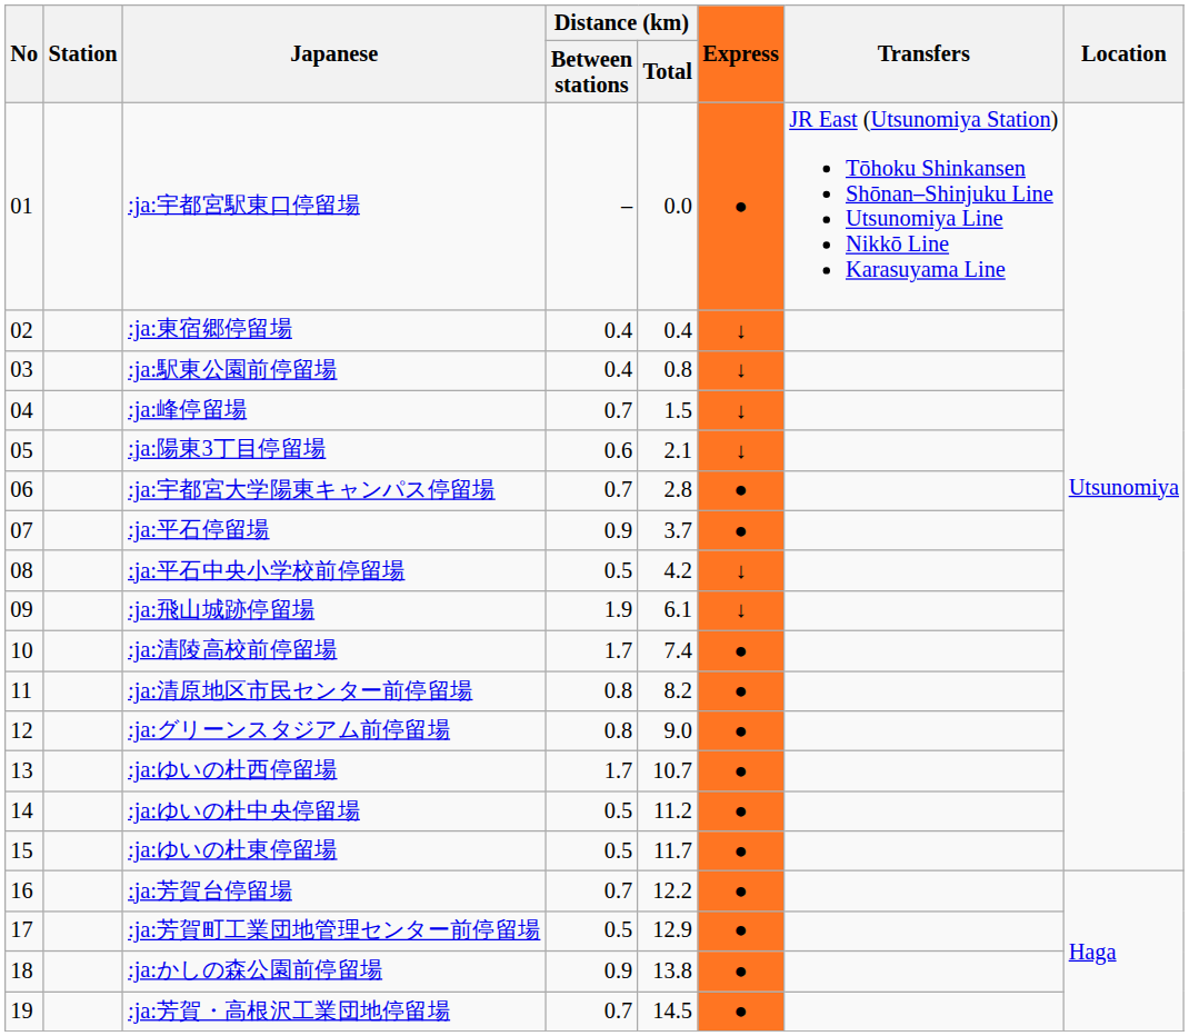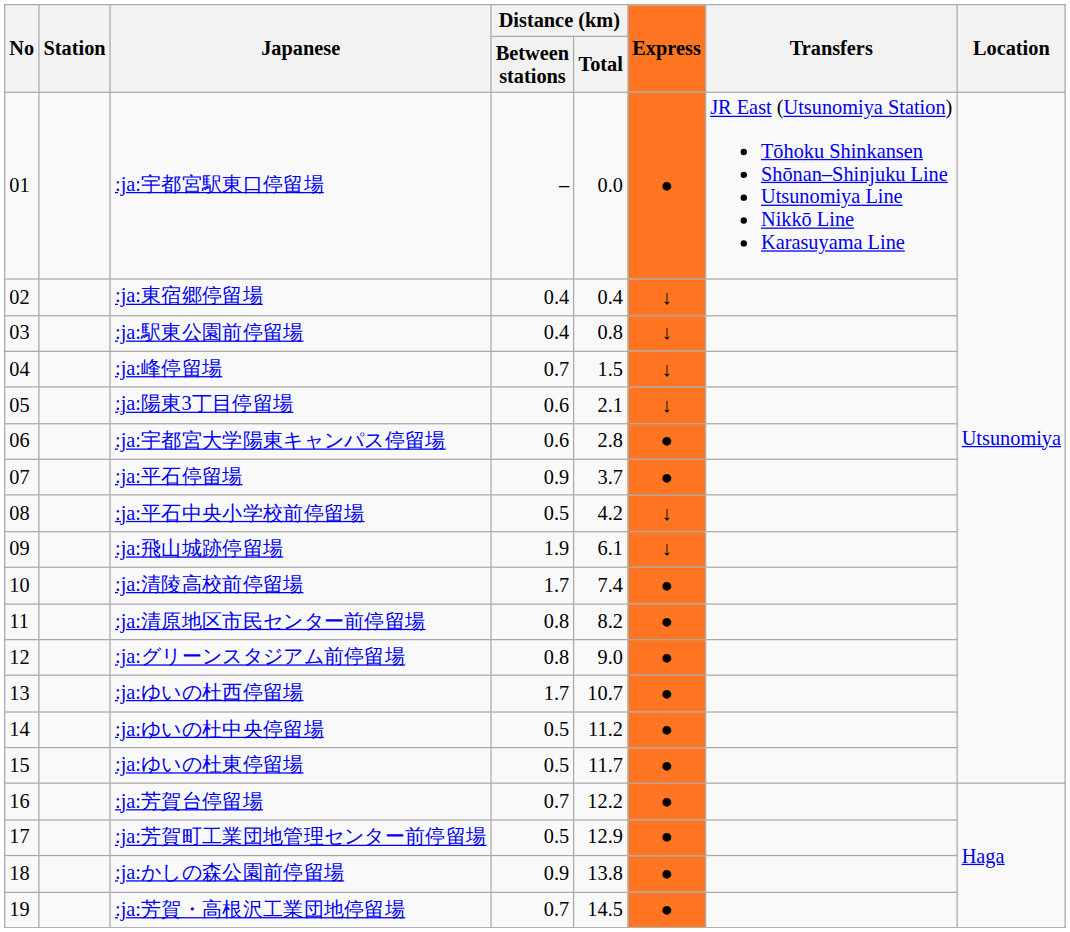 <table class="wikitable">
 <tr>
 <th rowspan="2">No</th>
 <th rowspan="2">Station</th>
 <th rowspan="2">Japanese</th>
 <th colspan="2">Distance (km)</th>
 <th rowspan="2" style="background: #ff7522;">Express</th>
 <th rowspan="2">Transfers</th>
 <th rowspan="2">Location</th>
 </tr>
 <tr>
 <th>Between<br>stations</th>
 <th>Total</th>
 </tr>
 <tr>
 <td>01</td>
 <td></td>
 <td><a href='#'>:ja:宇都宮駅東口停留場</a></td>
 <td align=right>–</td>
 <td align=right>0.0</td>
 <td style="text-align: center; background: #ff7522;">●</td>
 <td> <a href='#'>JR East</a> (<a href='#'>Utsunomiya Station</a>)<br><ul><li> <a href='#'>Tōhoku Shinkansen</a></li><li> <a href='#'>Shōnan–Shinjuku Line</a></li><li> <a href='#'>Utsunomiya Line</a></li><li> <a href='#'>Nikkō Line</a></li><li> <a href='#'>Karasuyama Line</a></li></ul></td>
 <td rowspan="15"><a href='#'>Utsunomiya</a></td>
 </tr>
 <tr>
 <td>02</td>
 <td></td>
 <td><a href='#'>:ja:東宿郷停留場</a></td>
 <td align=right>0.4</td>
 <td align=right>0.4</td>
 <td style="text-align: center; background: #ff7522;">↓</td>
 <td></td>
 </tr>
 <tr>
 <td>03</td>
 <td></td>
 <td><a href='#'>:ja:駅東公園前停留場</a></td>
 <td align=right>0.4</td>
 <td align=right>0.8</td>
 <td style="text-align: center; background: #ff7522;">↓</td>
 <td></td>
 </tr>
 <tr>
 <td>04</td>
 <td></td>
 <td><a href='#'>:ja:峰停留場</a></td>
 <td align=right>0.7</td>
 <td align=right>1.5</td>
 <td style="text-align: center; background: #ff7522;">↓</td>
 <td></td>
 </tr>
 <tr>
 <td>05</td>
 <td></td>
 <td><a href='#'>:ja:陽東3丁目停留場</a></td>
 <td align=right>0.6</td>
 <td align=right>2.1</td>
 <td style="text-align: center; background: #ff7522;">↓</td>
 <td></td>
 </tr>
 <tr>
 <td>06</td>
 <td></td>
 <td><a href='#'>:ja:宇都宮大学陽東キャンパス停留場</a></td>
-<td align=right>0.7</td>
+<td align=right>0.6</td>
 <td align=right>2.8</td>
 <td style="text-align: center; background: #ff7522;">●</td>
 <td></td>
 </tr>
 <tr>
 <td>07</td>
 <td></td>
 <td><a href='#'>:ja:平石停留場</a></td>
 <td align=right>0.9</td>
 <td align=right>3.7</td>
 <td style="text-align: center; background: #ff7522;">●</td>
 <td></td>
 </tr>
 <tr>
 <td>08</td>
 <td></td>
 <td><a href='#'>:ja:平石中央小学校前停留場</a></td>
 <td align=right>0.5</td>
 <td align=right>4.2</td>
 <td style="text-align: center; background: #ff7522;">↓</td>
 <td></td>
 </tr>
 <tr>
 <td>09</td>
 <td></td>
 <td><a href='#'>:ja:飛山城跡停留場</a></td>
 <td align=right>1.9</td>
 <td align=right>6.1</td>
 <td style="text-align: center; background: #ff7522;">↓</td>
 <td></td>
 </tr>
 <tr>
 <td>10</td>
 <td></td>
 <td><a href='#'>:ja:清陵高校前停留場</a></td>
 <td align=right>1.7</td>
 <td align=right>7.4</td>
 <td style="text-align: center; background: #ff7522;">●</td>
 <td></td>
 </tr>
 <tr>
 <td>11</td>
 <td></td>
 <td><a href='#'>:ja:清原地区市民センター前停留場</a></td>
 <td align=right>0.8</td>
 <td align=right>8.2</td>
 <td style="text-align: center; background: #ff7522;">●</td>
 <td></td>
 </tr>
 <tr>
 <td>12</td>
 <td></td>
 <td><a href='#'>:ja:グリーンスタジアム前停留場</a></td>
 <td align=right>0.8</td>
 <td align=right>9.0</td>
 <td style="text-align: center; background: #ff7522;">●</td>
 <td></td>
 </tr>
 <tr>
 <td>13</td>
 <td></td>
 <td><a href='#'>:ja:ゆいの杜西停留場</a></td>
 <td align=right>1.7</td>
 <td align=right>10.7</td>
 <td style="text-align: center; background: #ff7522;">●</td>
 <td></td>
 </tr>
 <tr>
 <td>14</td>
 <td></td>
 <td><a href='#'>:ja:ゆいの杜中央停留場</a></td>
 <td align=right>0.5</td>
 <td align=right>11.2</td>
 <td style="text-align: center; background: #ff7522;">●</td>
 <td></td>
 </tr>
 <tr>
 <td>15</td>
 <td></td>
 <td><a href='#'>:ja:ゆいの杜東停留場</a></td>
 <td align=right>0.5</td>
 <td align=right>11.7</td>
 <td style="text-align: center; background: #ff7522;">●</td>
 <td></td>
 </tr>
 <tr>
 <td>16</td>
 <td></td>
 <td><a href='#'>:ja:芳賀台停留場</a></td>
 <td align=right>0.7</td>
 <td align=right>12.2</td>
 <td style="text-align: center; background: #ff7522;">●</td>
 <td></td>
 <td rowspan="4"><a href='#'>Haga</a></td>
 </tr>
 <tr>
 <td>17</td>
 <td></td>
 <td><a href='#'>:ja:芳賀町工業団地管理センター前停留場</a></td>
 <td align=right>0.5</td>
 <td align=right>12.9</td>
 <td style="text-align: center; background: #ff7522;">●</td>
 <td></td>
 </tr>
 <tr>
 <td>18</td>
 <td></td>
 <td><a href='#'>:ja:かしの森公園前停留場</a></td>
 <td align=right>0.9</td>
 <td align=right>13.8</td>
 <td style="text-align: center; background: #ff7522;">●</td>
 <td></td>
 </tr>
 <tr>
 <td>19</td>
 <td></td>
 <td><a href='#'>:ja:芳賀・高根沢工業団地停留場</a></td>
 <td align=right>0.7</td>
 <td align=right>14.5</td>
 <td style="text-align: center; background: #ff7522;">●</td>
 <td></td>
 </tr>
 <tr>
 </tr>
 </table>
